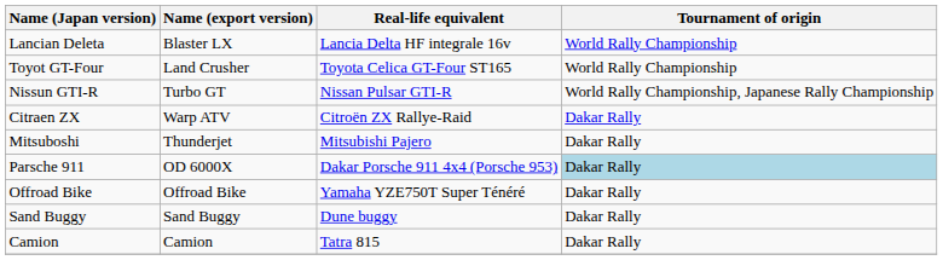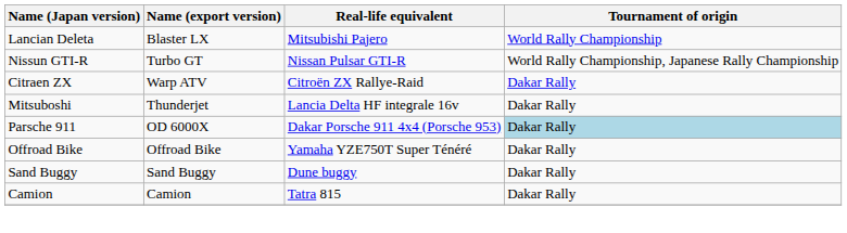 <table class="wikitable">
 <tr>
 <th>Name (Japan version)</th>
 <th>Name (export version)</th>
 <th>Real-life equivalent</th>
 <th>Tournament of origin</th>
 </tr>
 <tr>
 <td>Lancian Deleta</td>
 <td>Blaster LX</td>
-<td><a href='#'>Lancia Delta</a> HF integrale 16v</td>
+<td><a href='#'>Mitsubishi Pajero</a></td>
 <td><a href='#'>World Rally Championship</a></td>
-</tr>
-<tr>
-<td>Toyot GT-Four</td>
-<td>Land Crusher</td>
-<td><a href='#'>Toyota Celica GT-Four</a> ST165</td>
-<td>World Rally Championship</td>
 </tr>
 <tr>
 <td>Nissun GTI-R</td>
 <td>Turbo GT</td>
 <td><a href='#'>Nissan Pulsar GTI-R</a></td>
 <td>World Rally Championship, Japanese Rally Championship</td>
 </tr>
 <tr>
 <td>Citraen ZX</td>
 <td>Warp ATV</td>
 <td><a href='#'>Citroën ZX</a> Rallye-Raid</td>
 <td><a href='#'>Dakar Rally</a></td>
 </tr>
 <tr>
 <td>Mitsuboshi</td>
 <td>Thunderjet</td>
-<td><a href='#'>Mitsubishi Pajero</a></td>
+<td><a href='#'>Lancia Delta</a> HF integrale 16v</td>
 <td>Dakar Rally</td>
 </tr>
 <tr>
 <td>Parsche 911</td>
 <td>OD 6000X</td>
 <td><a href='#'>Dakar Porsche 911 4x4 (Porsche 953)</a></td>
 <td style="background: lightblue;">Dakar Rally</td>
 </tr>
 <tr>
 <td>Offroad Bike</td>
 <td>Offroad Bike</td>
 <td><a href='#'>Yamaha</a> YZE750T Super Ténéré</td>
 <td>Dakar Rally</td>
 </tr>
 <tr>
 <td>Sand Buggy</td>
 <td>Sand Buggy</td>
 <td><a href='#'>Dune buggy</a></td>
 <td>Dakar Rally</td>
 </tr>
 <tr>
 <td>Camion</td>
 <td>Camion</td>
 <td><a href='#'>Tatra</a> 815</td>
 <td>Dakar Rally</td>
 </tr>
 <tr>
 </tr>
 </table>
